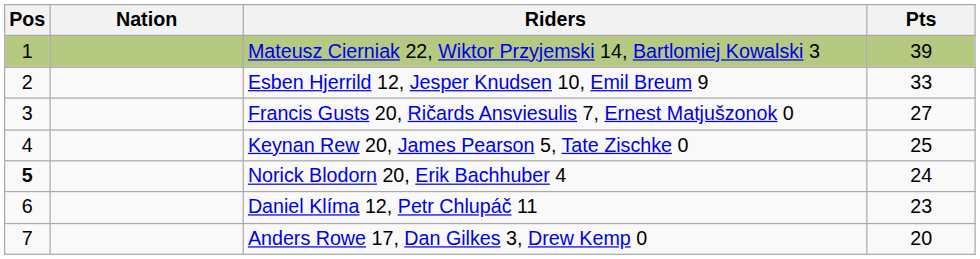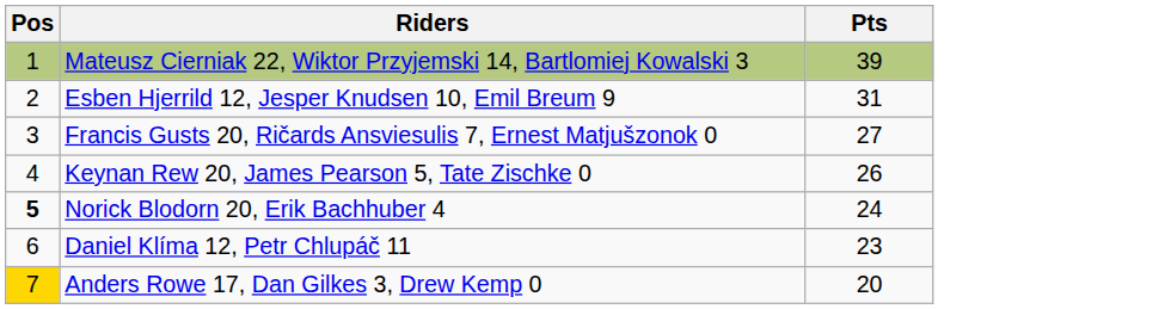 <table class="wikitable" style="font-size: 100%">
 <tr>
 <th width=20>Pos</th>
-<th width=150>Nation</th>
 <th width=500>Riders</th>
 <th width=80>Pts</th>
 </tr>
 <tr align=center style="background-color: #b5c981;">
 <td>1</td>
-<td align="left"></td>
 <td align="left"><a href='#'>Mateusz Cierniak</a> 22, <a href='#'>Wiktor Przyjemski</a> 14, <a href='#'>Bartlomiej Kowalski</a> 3</td>
 <td>39</td>
 </tr>
 <tr align=center >
 <td>2</td>
-<td align="left"></td>
 <td align="left"><a href='#'>Esben Hjerrild</a> 12, <a href='#'>Jesper Knudsen</a> 10, <a href='#'>Emil Breum</a> 9</td>
-<td>33</td>
+<td>31</td>
 </tr>
 <tr align=center >
 <td>3</td>
-<td align="left"></td>
 <td align="left"><a href='#'>Francis Gusts</a> 20, <a href='#'>Ričards Ansviesulis</a> 7, <a href='#'>Ernest Matjušzonok</a> 0</td>
 <td>27</td>
 </tr>
 <tr align=center>
 <td>4</td>
-<td align="left"></td>
 <td align="left"><a href='#'>Keynan Rew</a> 20, <a href='#'>James Pearson</a> 5, <a href='#'>Tate Zischke</a> 0</td>
-<td>25</td>
+<td>26</td>
 </tr>
 <tr align=center>
 <td><strong>5</strong></td>
-<td align="left"></td>
 <td align="left"><a href='#'>Norick Blodorn</a> 20, <a href='#'>Erik Bachhuber</a> 4</td>
 <td>24</td>
 </tr>
 <tr align=center>
 <td>6</td>
-<td align="left"></td>
 <td align="left"><a href='#'>Daniel Klíma</a> 12, <a href='#'>Petr Chlupáč</a> 11</td>
 <td>23</td>
 </tr>
 <tr align=center>
-<td>7</td>
-<td align="left"></td>
+<td style="background: gold;">7</td>
 <td align="left"><a href='#'>Anders Rowe</a> 17, <a href='#'>Dan Gilkes</a> 3, <a href='#'>Drew Kemp</a> 0</td>
 <td>20</td>
 </tr>
 </table>
